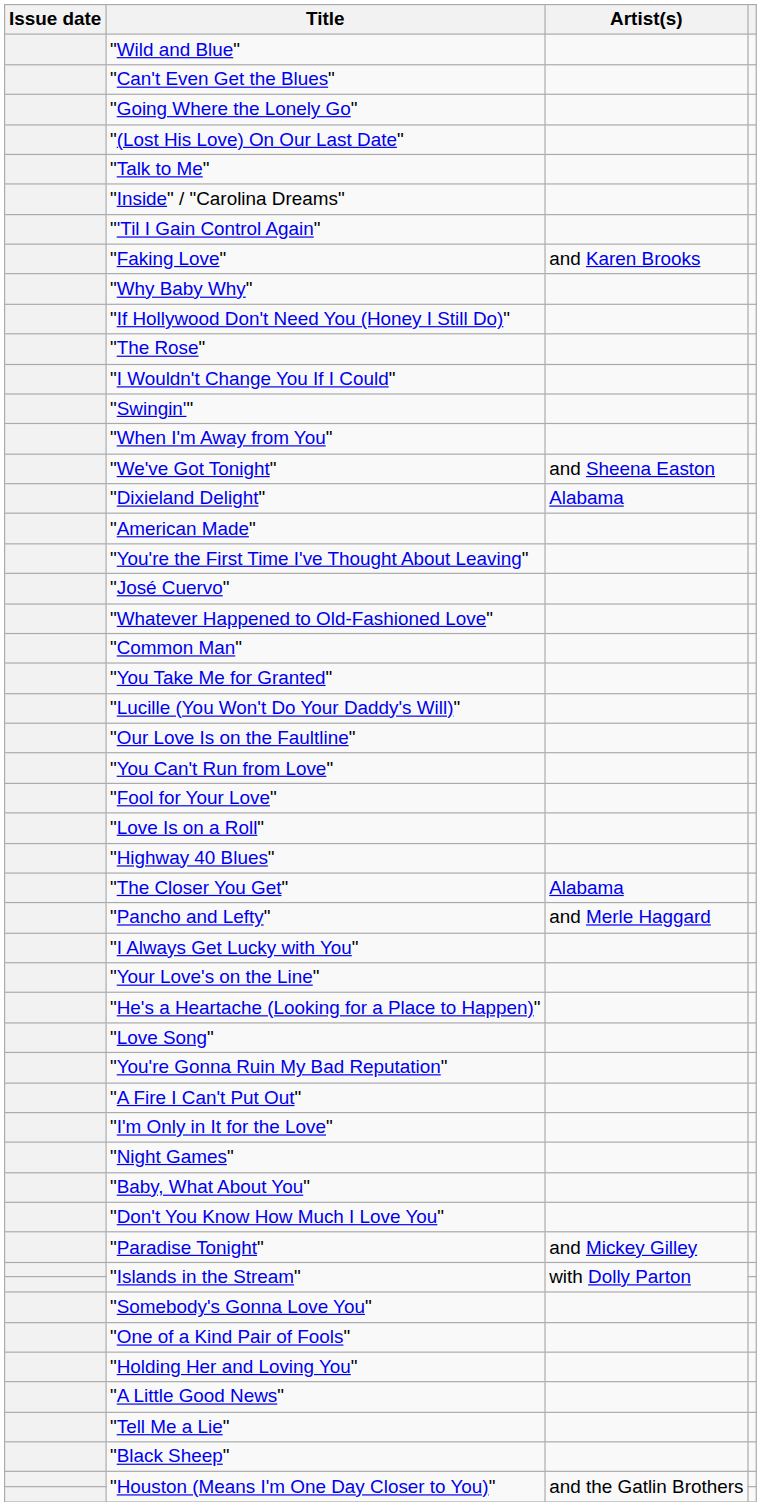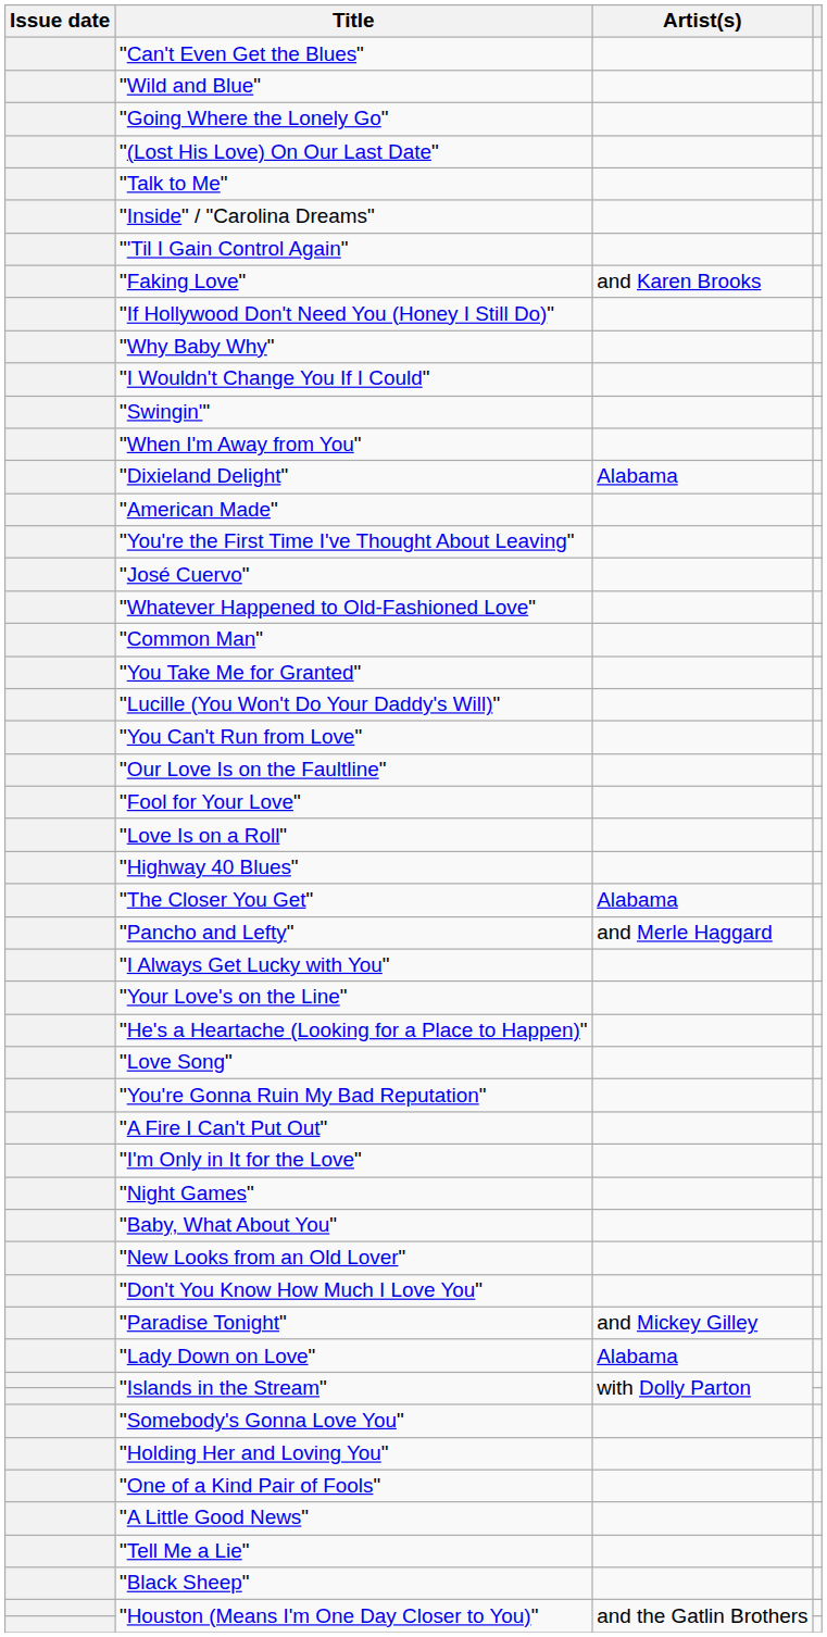 <table class="wikitable sortable plainrowheaders">
 <tr>
 <th scope=col>Issue date</th>
 <th scope=col>Title</th>
 <th scope=col>Artist(s)</th>
 <th scope=col class=unsortable></th>
 </tr>
 <tr>
 <th scope=row></th>
-<td>"<a href='#'>Wild and Blue</a>"</td>
+<td>"<a href='#'>Can't Even Get the Blues</a>"</td>
 <td></td>
 <td style="text-align: center;"></td>
 </tr>
 <tr>
 <th scope=row></th>
-<td>"<a href='#'>Can't Even Get the Blues</a>"</td>
+<td>"<a href='#'>Wild and Blue</a>"</td>
 <td></td>
 <td style="text-align: center;"></td>
 </tr>
 <tr>
 <th scope=row></th>
 <td>"<a href='#'>Going Where the Lonely Go</a>"</td>
 <td></td>
 <td style="text-align: center;"></td>
 </tr>
 <tr>
 <th scope=row></th>
 <td>"<a href='#'>(Lost His Love) On Our Last Date</a>"</td>
 <td></td>
 <td style="text-align: center;"></td>
 </tr>
 <tr>
 <th scope=row></th>
 <td>"<a href='#'>Talk to Me</a>"</td>
 <td></td>
 <td style="text-align: center;"></td>
 </tr>
 <tr>
 <th scope=row></th>
 <td>"<a href='#'>Inside</a>" / "Carolina Dreams"</td>
 <td></td>
 <td style="text-align: center;"></td>
 </tr>
 <tr>
 <th scope=row></th>
 <td>"<a href='#'>'Til I Gain Control Again</a>"</td>
 <td></td>
 <td style="text-align: center;"></td>
 </tr>
 <tr>
 <th scope=row></th>
 <td>"<a href='#'>Faking Love</a>"</td>
 <td> and <a href='#'>Karen Brooks</a></td>
 <td style="text-align: center;"></td>
 </tr>
 <tr>
 <th scope=row></th>
-<td>"<a href='#'>Why Baby Why</a>"</td>
-<td></td>
-<td style="text-align: center;"></td>
-</tr>
-<tr>
-<th scope=row></th>
 <td>"<a href='#'>If Hollywood Don't Need You (Honey I Still Do)</a>"</td>
 <td></td>
 <td style="text-align: center;"></td>
 </tr>
 <tr>
 <th scope=row></th>
-<td>"<a href='#'>The Rose</a>"</td>
+<td>"<a href='#'>Why Baby Why</a>"</td>
 <td></td>
 <td style="text-align: center;"></td>
 </tr>
 <tr>
 <th scope=row></th>
 <td>"<a href='#'>I Wouldn't Change You If I Could</a>"</td>
 <td></td>
 <td style="text-align: center;"></td>
 </tr>
 <tr>
 <th scope=row></th>
 <td>"<a href='#'>Swingin'</a>"</td>
 <td></td>
 <td style="text-align: center;"></td>
 </tr>
 <tr>
 <th scope=row></th>
 <td>"<a href='#'>When I'm Away from You</a>"</td>
 <td></td>
-<td style="text-align: center;"></td>
-</tr>
-<tr>
-<th scope=row></th>
-<td>"<a href='#'>We've Got Tonight</a>"</td>
-<td> and <a href='#'>Sheena Easton</a></td>
 <td style="text-align: center;"></td>
 </tr>
 <tr>
 <th scope=row></th>
 <td>"<a href='#'>Dixieland Delight</a>"</td>
 <td><a href='#'>Alabama</a></td>
 <td style="text-align: center;"></td>
 </tr>
 <tr>
 <th scope=row></th>
 <td>"<a href='#'>American Made</a>"</td>
 <td></td>
 <td style="text-align: center;"></td>
 </tr>
 <tr>
 <th scope=row></th>
 <td>"<a href='#'>You're the First Time I've Thought About Leaving</a>"</td>
 <td></td>
 <td style="text-align: center;"></td>
 </tr>
 <tr>
 <th scope=row></th>
 <td>"<a href='#'>José Cuervo</a>"</td>
 <td></td>
 <td style="text-align: center;"></td>
 </tr>
 <tr>
 <th scope=row></th>
 <td>"<a href='#'>Whatever Happened to Old-Fashioned Love</a>"</td>
 <td></td>
 <td style="text-align: center;"></td>
 </tr>
 <tr>
 <th scope=row></th>
 <td>"<a href='#'>Common Man</a>"</td>
 <td></td>
 <td style="text-align: center;"></td>
 </tr>
 <tr>
 <th scope=row></th>
 <td>"<a href='#'>You Take Me for Granted</a>"</td>
 <td></td>
 <td style="text-align: center;"></td>
 </tr>
 <tr>
 <th scope=row></th>
 <td>"<a href='#'>Lucille (You Won't Do Your Daddy's Will)</a>"</td>
 <td></td>
 <td style="text-align: center;"></td>
 </tr>
 <tr>
 <th scope=row></th>
-<td>"<a href='#'>Our Love Is on the Faultline</a>"</td>
+<td>"<a href='#'>You Can't Run from Love</a>"</td>
 <td></td>
 <td style="text-align: center;"></td>
 </tr>
 <tr>
 <th scope=row></th>
-<td>"<a href='#'>You Can't Run from Love</a>"</td>
+<td>"<a href='#'>Our Love Is on the Faultline</a>"</td>
 <td></td>
 <td style="text-align: center;"></td>
 </tr>
 <tr>
 <th scope=row></th>
 <td>"<a href='#'>Fool for Your Love</a>"</td>
 <td></td>
 <td style="text-align: center;"></td>
 </tr>
 <tr>
 <th scope=row></th>
 <td>"<a href='#'>Love Is on a Roll</a>"</td>
 <td></td>
 <td style="text-align: center;"></td>
 </tr>
 <tr>
 <th scope=row></th>
 <td>"<a href='#'>Highway 40 Blues</a>"</td>
 <td></td>
 <td style="text-align: center;"></td>
 </tr>
 <tr>
 <th scope=row></th>
 <td>"<a href='#'>The Closer You Get</a>"</td>
 <td><a href='#'>Alabama</a></td>
 <td style="text-align: center;"></td>
 </tr>
 <tr>
 <th scope=row></th>
 <td>"<a href='#'>Pancho and Lefty</a>"</td>
 <td> and <a href='#'>Merle Haggard</a></td>
 <td style="text-align: center;"></td>
 </tr>
 <tr>
 <th scope=row></th>
 <td>"<a href='#'>I Always Get Lucky with You</a>"</td>
 <td></td>
 <td style="text-align: center;"></td>
 </tr>
 <tr>
 <th scope=row></th>
 <td>"<a href='#'>Your Love's on the Line</a>"</td>
 <td></td>
 <td style="text-align: center;"></td>
 </tr>
 <tr>
 <th scope=row></th>
 <td>"<a href='#'>He's a Heartache (Looking for a Place to Happen)</a>"</td>
 <td></td>
 <td style="text-align: center;"></td>
 </tr>
 <tr>
 <th scope=row></th>
 <td>"<a href='#'>Love Song</a>"</td>
 <td></td>
 <td style="text-align: center;"></td>
 </tr>
 <tr>
 <th scope=row></th>
 <td>"<a href='#'>You're Gonna Ruin My Bad Reputation</a>"</td>
 <td></td>
 <td style="text-align: center;"></td>
 </tr>
 <tr>
 <th scope=row></th>
 <td>"<a href='#'>A Fire I Can't Put Out</a>"</td>
 <td></td>
 <td style="text-align: center;"></td>
 </tr>
 <tr>
 <th scope=row></th>
 <td>"<a href='#'>I'm Only in It for the Love</a>"</td>
 <td></td>
 <td style="text-align: center;"></td>
 </tr>
 <tr>
 <th scope=row></th>
 <td>"<a href='#'>Night Games</a>"</td>
 <td></td>
 <td style="text-align: center;"></td>
 </tr>
 <tr>
 <th scope=row></th>
 <td>"<a href='#'>Baby, What About You</a>"</td>
 <td></td>
 <td style="text-align: center;"></td>
 </tr>
 <tr>
 <th scope=row></th>
+<td>"<a href='#'>New Looks from an Old Lover</a>"</td>
+<td></td>
+<td style="text-align: center;"></td>
+</tr>
+<tr>
+<th scope=row></th>
 <td>"<a href='#'>Don't You Know How Much I Love You</a>"</td>
 <td></td>
 <td style="text-align: center;"></td>
 </tr>
 <tr>
 <th scope=row></th>
 <td>"<a href='#'>Paradise Tonight</a>"</td>
 <td> and <a href='#'>Mickey Gilley</a></td>
+<td style="text-align: center;"></td>
+</tr>
+<tr>
+<th scope=row></th>
+<td>"<a href='#'>Lady Down on Love</a>"</td>
+<td><a href='#'>Alabama</a></td>
 <td style="text-align: center;"></td>
 </tr>
 <tr>
 <th scope=row></th>
 <td rowspan=2>"<a href='#'>Islands in the Stream</a>"</td>
 <td rowspan=2> with <a href='#'>Dolly Parton</a></td>
 <td style="text-align: center;"></td>
 </tr>
 <tr>
 <th scope=row></th>
 <td style="text-align: center;"></td>
 </tr>
 <tr>
 <th scope=row></th>
 <td>"<a href='#'>Somebody's Gonna Love You</a>"</td>
 <td></td>
 <td style="text-align: center;"></td>
 </tr>
 <tr>
 <th scope=row></th>
-<td>"<a href='#'>One of a Kind Pair of Fools</a>"</td>
+<td>"<a href='#'>Holding Her and Loving You</a>"</td>
 <td></td>
 <td style="text-align: center;"></td>
 </tr>
 <tr>
 <th scope=row></th>
-<td>"<a href='#'>Holding Her and Loving You</a>"</td>
+<td>"<a href='#'>One of a Kind Pair of Fools</a>"</td>
 <td></td>
 <td style="text-align: center;"></td>
 </tr>
 <tr>
 <th scope=row></th>
 <td>"<a href='#'>A Little Good News</a>"</td>
 <td></td>
 <td style="text-align: center;"></td>
 </tr>
 <tr>
 <th scope=row></th>
 <td>"<a href='#'>Tell Me a Lie</a>"</td>
 <td></td>
 <td style="text-align: center;"></td>
 </tr>
 <tr>
 <th scope=row></th>
 <td>"<a href='#'>Black Sheep</a>"</td>
 <td></td>
 <td style="text-align: center;"></td>
 </tr>
 <tr>
 <th scope=row></th>
 <td rowspan=2>"<a href='#'>Houston (Means I'm One Day Closer to You)</a>"</td>
 <td rowspan=2> and the Gatlin Brothers</td>
 <td style="text-align: center;"></td>
 </tr>
 <tr>
 <th scope=row></th>
 <td style="text-align: center;"></td>
 </tr>
 </table>
